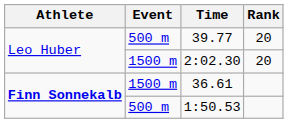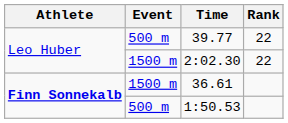 <table class="wikitable" style="font-size:90%">
 <tr>
 <th>Athlete</th>
 <th>Event</th>
 <th>Time</th>
 <th>Rank</th>
 </tr>
 <tr align=center>
 <td align=left rowspan=2><a href='#'>Leo Huber</a></td>
 <td align=left><a href='#'>500 m</a></td>
 <td>39.77</td>
-<td>20</td>
+<td>22</td>
 </tr>
 <tr align=center>
 <td align=left><a href='#'>1500 m</a></td>
 <td>2:02.30</td>
-<td>20</td>
+<td>22</td>
 </tr>
 <tr align=center>
 <td align=left rowspan=2><strong><a href='#'>Finn Sonnekalb</a></strong></td>
 <td align=left><a href='#'>1500 m</a></td>
 <td>36.61</td>
 <td></td>
 </tr>
 <tr align=center>
 <td align=left><a href='#'>500 m</a></td>
 <td>1:50.53</td>
 <td></td>
 </tr>
 </table>
